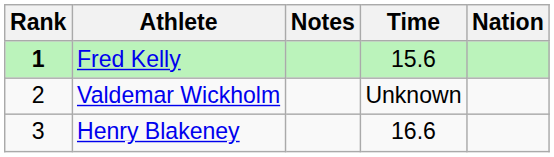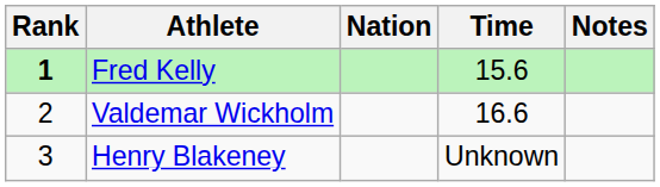 <table class="wikitable sortable" style="text-align:center">
 <tr>
 <th>Rank</th>
 <th>Athlete</th>
+<th>Nation</th>
+<th>Time</th>
 <th>Notes</th>
-<th>Time</th>
-<th>Nation</th>
 </tr>
 <tr bgcolor=bbf3bb>
 <td><strong>1</strong></td>
 <td align=left><a href='#'>Fred Kelly</a></td>
+<td align=left></td>
+<td>15.6</td>
 <td></td>
-<td>15.6</td>
-<td align=left></td>
 </tr>
 <tr>
 <td>2</td>
 <td align=left><a href='#'>Valdemar Wickholm</a></td>
+<td align=left></td>
+<td>16.6</td>
 <td></td>
-<td>Unknown</td>
-<td align=left></td>
 </tr>
 <tr>
 <td>3</td>
 <td align=left><a href='#'>Henry Blakeney</a></td>
+<td align=left></td>
+<td>Unknown</td>
 <td></td>
-<td>16.6</td>
-<td align=left></td>
 </tr>
 </table>
